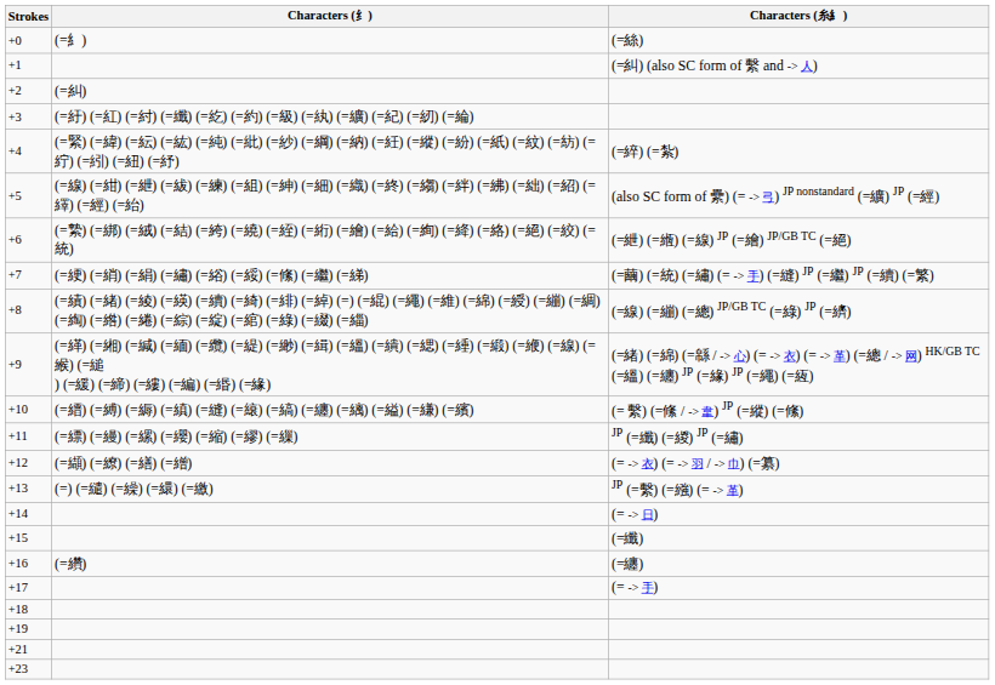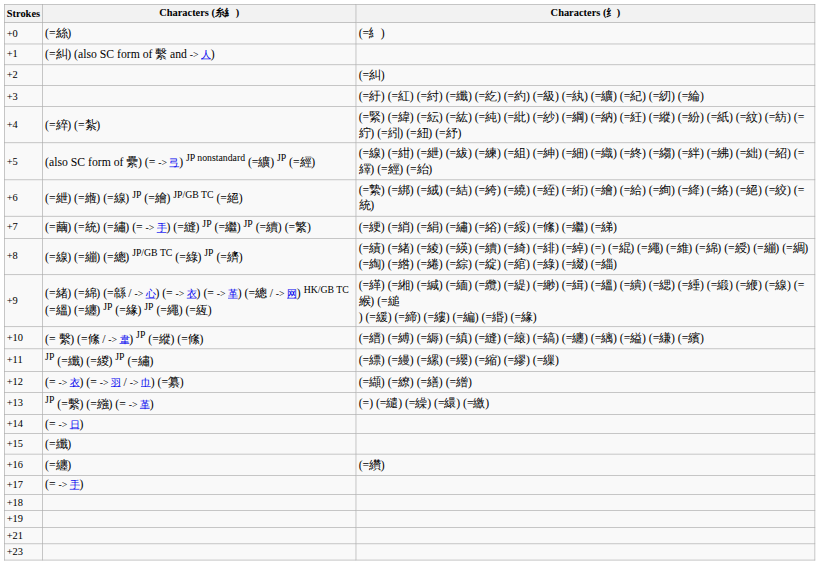 <table class="wikitable">
 <tr>
 <th>Strokes</th>
+<th>Characters (糸糹)</th>
 <th>Characters (纟)</th>
-<th>Characters (糸糹)</th>
 </tr>
 <tr>
 <td>+0</td>
+<td style="font-size: large;" lang="zh-Hant"> (=絲) </td>
 <td style="font-size: large;" lang="zh-Hans"> (=糹)</td>
-<td style="font-size: large;" lang="zh-Hant"> (=絲) </td>
 </tr>
 <tr>
 <td>+1</td>
+<td style="font-size: large;" lang="zh-Hant"> (=糾)  (also SC form of 繫 and  <small>-> <a href='#'>人</a></small>)</td>
 <td style="font-size: large;" lang="zh-Hans"></td>
-<td style="font-size: large;" lang="zh-Hant"> (=糾)  (also SC form of 繫 and  <small>-> <a href='#'>人</a></small>)</td>
 </tr>
 <tr>
 <td>+2</td>
+<td style="font-size: large;" lang="zh-Hant">   </td>
 <td style="font-size: large;" lang="zh-Hans"> (=糾)</td>
-<td style="font-size: large;" lang="zh-Hant">   </td>
 </tr>
 <tr>
 <td>+3</td>
+<td style="font-size: large;" lang="zh-Hant">         </td>
 <td style="font-size: large;" lang="zh-Hans"> (=紆)  (=紅)  (=紂)  (=纖)  (=紇)  (=約)  (=級)  (=紈)  (=纊)  (=紀)  (=紉)  (=綸)</td>
-<td style="font-size: large;" lang="zh-Hant">         </td>
 </tr>
 <tr>
 <td>+4</td>
+<td style="font-size: large;" lang="zh-Hant">                          (=綷)   (=紮) </td>
 <td style="font-size: large;" lang="zh-Hans"> (=緊)  (=緯)  (=紜)  (=紘)  (=純)  (=紕)  (=紗)  (=綱)  (=納)  (=紝)  (=縱)  (=紛)  (=紙)  (=紋)  (=紡)  (=紵)  (=紖)  (=紐)  (=紓)</td>
-<td style="font-size: large;" lang="zh-Hant">                          (=綷)   (=紮) </td>
 </tr>
 <tr>
 <td>+5</td>
+<td style="font-size: large;" lang="zh-Hant">        (also SC form of 纍)                     (= <small>-> <a href='#'>弓</a></small>)        <sup>JP nonstandard</sup> (=纊) <sup>JP</sup> (=經)</td>
 <td style="font-size: large;" lang="zh-Hans"> (=線)  (=紺)  (=紲)  (=紱)  (=練)  (=組)  (=紳)  (=細)  (=織)  (=終)  (=縐)  (=絆)  (=紼)  (=絀)  (=紹)  (=繹)  (=經)  (=紿)</td>
-<td style="font-size: large;" lang="zh-Hant">        (also SC form of 纍)                     (= <small>-> <a href='#'>弓</a></small>)        <sup>JP nonstandard</sup> (=纊) <sup>JP</sup> (=經)</td>
 </tr>
 <tr>
 <td>+6</td>
+<td style="font-size: large;" lang="zh-Hant">   (=紲)            (=緪)          (=線)                 <sup>JP</sup> (=繪) <sup>JP/GB TC</sup> (=絕)</td>
 <td style="font-size: large;" lang="zh-Hans"> (=縶)  (=綁)  (=絨)  (=結)  (=絝)  (=繞)  (=絰)  (=絎)  (=繪)  (=給)  (=絢)  (=絳)  (=絡)  (=絕)  (=絞)  (=統)</td>
-<td style="font-size: large;" lang="zh-Hant">   (=紲)            (=緪)          (=線)                 <sup>JP</sup> (=繪) <sup>JP/GB TC</sup> (=絕)</td>
 </tr>
 <tr>
 <td>+7</td>
+<td style="font-size: large;" lang="zh-Hant">  (=繭)           (=統)        (=繡)         (= <small>-> <a href='#'>手</a></small>)        (=縫) <sup>JP</sup> (=繼) <sup>JP</sup> (=續)   (=繁)</td>
 <td style="font-size: large;" lang="zh-Hans"> (=綆)  (=綃)  (=絹)  (=繡)  (=綌)  (=綏)  (=絛)  (=繼)  (=綈)</td>
-<td style="font-size: large;" lang="zh-Hant">  (=繭)           (=統)        (=繡)         (= <small>-> <a href='#'>手</a></small>)        (=縫) <sup>JP</sup> (=繼) <sup>JP</sup> (=續)   (=繁)</td>
 </tr>
 <tr>
 <td>+8</td>
+<td style="font-size: large;" lang="zh-Hant">                (=線)         (=繃)                             (=總) <sup>JP/GB TC</sup> (=綠)   <sup>JP</sup> (=纃)</td>
 <td style="font-size: large;" lang="zh-Hans"> (=績)  (=緒)  (=綾)  (=緓)  (=續)  (=綺)  (=緋)  (=綽)  (=)  (=緄)  (=繩)  (=維)  (=綿)  (=綬)  (=繃)  (=綢)  (=綯)  (=綹)  (=綣)  (=綜)  (=綻)  (=綰)  (=綠)  (=綴)  (=緇)</td>
-<td style="font-size: large;" lang="zh-Hant">                (=線)         (=繃)                             (=總) <sup>JP/GB TC</sup> (=綠)   <sup>JP</sup> (=纃)</td>
 </tr>
 <tr>
 <td>+9</td>
+<td style="font-size: large;" lang="zh-Hant">  (=緒)       (=綿)      (=緜 /  <small>-> <a href='#'>心</a></small>)     (= <small>-> <a href='#'>衣</a></small>)   (= <small>-> <a href='#'>革</a></small>)     (=總 /  <small>-> <a href='#'>网</a></small>)                 <sup>HK/GB TC</sup> (=縕)   (=纏)   <sup>JP</sup> (=緣)   <sup>JP</sup> (=繩)   (=絚) </td>
 <td style="font-size: large;" lang="zh-Hans"> (=緙)  (=緗)  (=緘)  (=緬)  (=纜)  (=緹)  (=緲)  (=緝)  (=縕)  (=繢)  (=緦)  (=綞)  (=緞)  (=緶)  (=線)  (=緱)  (=縋<br>)  (=緩)  (=締)  (=縷)  (=編)  (=緡)  (=緣)</td>
-<td style="font-size: large;" lang="zh-Hant">  (=緒)       (=綿)      (=緜 /  <small>-> <a href='#'>心</a></small>)     (= <small>-> <a href='#'>衣</a></small>)   (= <small>-> <a href='#'>革</a></small>)     (=總 /  <small>-> <a href='#'>网</a></small>)                 <sup>HK/GB TC</sup> (=縕)   (=纏)   <sup>JP</sup> (=緣)   <sup>JP</sup> (=繩)   (=絚) </td>
 </tr>
 <tr>
 <td>+10</td>
+<td style="font-size: large;" lang="zh-Hant">                 (= 繫)   (=絛 /  <small>-> <a href='#'>韋</a></small>)            <sup>JP</sup> (=縱)  (=絛) </td>
 <td style="font-size: large;" lang="zh-Hans"> (=縉)  (=縛)  (=縟)  (=縝)  (=縫)  (=縗)  (=縞)  (=纏)  (=縭)  (=縊)  (=縑)  (=繽)</td>
-<td style="font-size: large;" lang="zh-Hant">                 (= 繫)   (=絛 /  <small>-> <a href='#'>韋</a></small>)            <sup>JP</sup> (=縱)  (=絛) </td>
 </tr>
 <tr>
 <td>+11</td>
+<td style="font-size: large;" lang="zh-Hant">                                <sup>JP</sup> (=纖)  (=緵) <sup>JP</sup> (=繡)</td>
 <td style="font-size: large;" lang="zh-Hans"> (=縹)  (=縵)  (=縲)  (=纓)  (=縮)  (=繆)  (=繅)</td>
-<td style="font-size: large;" lang="zh-Hant">                                <sup>JP</sup> (=纖)  (=緵) <sup>JP</sup> (=繡)</td>
 </tr>
 <tr>
 <td>+12</td>
+<td style="font-size: large;" lang="zh-Hant"> (= <small>-> <a href='#'>衣</a></small>)             (= <small>-> <a href='#'>羽</a></small> /  <small>-> <a href='#'>巾</a></small>)            (=纂)   </td>
 <td style="font-size: large;" lang="zh-Hans"> (=纈)  (=繚)  (=繕)  (=繒)</td>
-<td style="font-size: large;" lang="zh-Hant"> (= <small>-> <a href='#'>衣</a></small>)             (= <small>-> <a href='#'>羽</a></small> /  <small>-> <a href='#'>巾</a></small>)            (=纂)   </td>
 </tr>
 <tr>
 <td>+13</td>
+<td style="font-size: large;" lang="zh-Hant"><sup>JP</sup> (=繫)  (=繈)        (= <small>-> <a href='#'>革</a></small>)           </td>
 <td style="font-size: large;" lang="zh-Hans"> (=)  (=繾)  (=繰)  (=繯)  (=繳)</td>
-<td style="font-size: large;" lang="zh-Hant"><sup>JP</sup> (=繫)  (=繈)        (= <small>-> <a href='#'>革</a></small>)           </td>
 </tr>
 <tr>
 <td>+14</td>
+<td style="font-size: large;" lang="zh-Hant">       (= <small>-> <a href='#'>日</a></small>)  </td>
 <td style="font-size: large;" lang="zh-Hans"></td>
-<td style="font-size: large;" lang="zh-Hant">       (= <small>-> <a href='#'>日</a></small>)  </td>
 </tr>
 <tr>
 <td>+15</td>
+<td style="font-size: large;" lang="zh-Hant">           (=纖)  </td>
 <td style="font-size: large;" lang="zh-Hans"></td>
-<td style="font-size: large;" lang="zh-Hant">           (=纖)  </td>
 </tr>
 <tr>
 <td>+16</td>
+<td style="font-size: large;" lang="zh-Hant">  (=纏)</td>
 <td style="font-size: large;" lang="zh-Hans"> (=纘)</td>
-<td style="font-size: large;" lang="zh-Hant">  (=纏)</td>
 </tr>
 <tr>
 <td>+17</td>
+<td style="font-size: large;" lang="zh-Hant">  (= <small>-> <a href='#'>手</a></small>)  </td>
 <td style="font-size: large;" lang="zh-Hans"></td>
-<td style="font-size: large;" lang="zh-Hant">  (= <small>-> <a href='#'>手</a></small>)  </td>
 </tr>
 <tr>
 <td>+18</td>
+<td style="font-size: large;" lang="zh-Hant"></td>
 <td style="font-size: large;" lang="zh-Hans"></td>
-<td style="font-size: large;" lang="zh-Hant"></td>
 </tr>
 <tr>
 <td>+19</td>
+<td style="font-size: large;" lang="zh-Hant">   </td>
 <td style="font-size: large;" lang="zh-Hans"></td>
-<td style="font-size: large;" lang="zh-Hant">   </td>
 </tr>
 <tr>
 <td>+21</td>
+<td style="font-size: large;" lang="zh-Hant"> </td>
 <td style="font-size: large;" lang="zh-Hans"></td>
-<td style="font-size: large;" lang="zh-Hant"> </td>
 </tr>
 <tr>
 <td>+23</td>
+<td style="font-size: large;" lang="zh-Hant"></td>
 <td style="font-size: large;" lang="zh-Hans"></td>
-<td style="font-size: large;" lang="zh-Hant"></td>
 </tr>
 </table>
